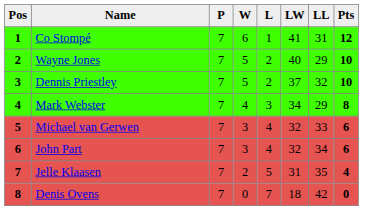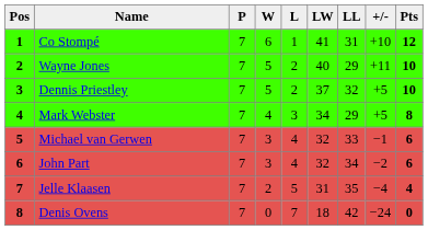 <table style=border-collapse:collapse border=1 cellspacing=0 cellpadding=5>
 <tr align=center bgcolor=#efefef>
 <th width=20>Pos</th>
 <th width=220>Name</th>
 <th width=20>P</th>
 <th width=20>W</th>
 <th width=20>L</th>
 <th width=20>LW</th>
 <th width=20>LL</th>
+<th width=20>+/-</th>
 <th width=20>Pts</th>
 </tr>
 <tr align=center bgcolor="#3FFF00">
 <td><strong>1</strong></td>
 <td align="left"> <a href='#'>Co Stompé</a></td>
 <td>7</td>
 <td>6</td>
 <td>1</td>
 <td>41</td>
 <td>31</td>
+<td>+10</td>
 <td><strong>12</strong></td>
 </tr>
 <tr align=center bgcolor="#3FFF00">
 <td><strong>2</strong></td>
 <td align="left"> <a href='#'>Wayne Jones</a></td>
 <td>7</td>
 <td>5</td>
 <td>2</td>
 <td>40</td>
 <td>29</td>
+<td>+11</td>
 <td><strong>10</strong></td>
 </tr>
 <tr align=center bgcolor="#3FFF00">
 <td><strong>3</strong></td>
 <td align="left"> <a href='#'>Dennis Priestley</a></td>
 <td>7</td>
 <td>5</td>
 <td>2</td>
 <td>37</td>
 <td>32</td>
+<td>+5</td>
 <td><strong>10</strong></td>
 </tr>
 <tr align=center bgcolor="#3FFF00">
 <td><strong>4</strong></td>
 <td align="left"> <a href='#'>Mark Webster</a></td>
 <td>7</td>
 <td>4</td>
 <td>3</td>
 <td>34</td>
 <td>29</td>
+<td>+5</td>
 <td><strong>8</strong></td>
 </tr>
 <tr align=center bgcolor="#E55451">
 <td><strong>5</strong></td>
 <td align="left"> <a href='#'>Michael van Gerwen</a></td>
 <td>7</td>
 <td>3</td>
 <td>4</td>
 <td>32</td>
 <td>33</td>
+<td>−1</td>
 <td><strong>6</strong></td>
 </tr>
 <tr align=center bgcolor="#E55451">
 <td><strong>6</strong></td>
 <td align="left"> <a href='#'>John Part</a></td>
 <td>7</td>
 <td>3</td>
 <td>4</td>
 <td>32</td>
 <td>34</td>
+<td>−2</td>
 <td><strong>6</strong></td>
 </tr>
 <tr align=center bgcolor="#E55451">
 <td><strong>7</strong></td>
 <td align="left"> <a href='#'>Jelle Klaasen</a></td>
 <td>7</td>
 <td>2</td>
 <td>5</td>
 <td>31</td>
 <td>35</td>
+<td>−4</td>
 <td><strong>4</strong></td>
 </tr>
 <tr align=center bgcolor="#E55451">
 <td><strong>8</strong></td>
 <td align="left"> <a href='#'>Denis Ovens</a></td>
 <td>7</td>
 <td>0</td>
 <td>7</td>
 <td>18</td>
 <td>42</td>
+<td>−24</td>
 <td><strong>0</strong></td>
 </tr>
 </table>
